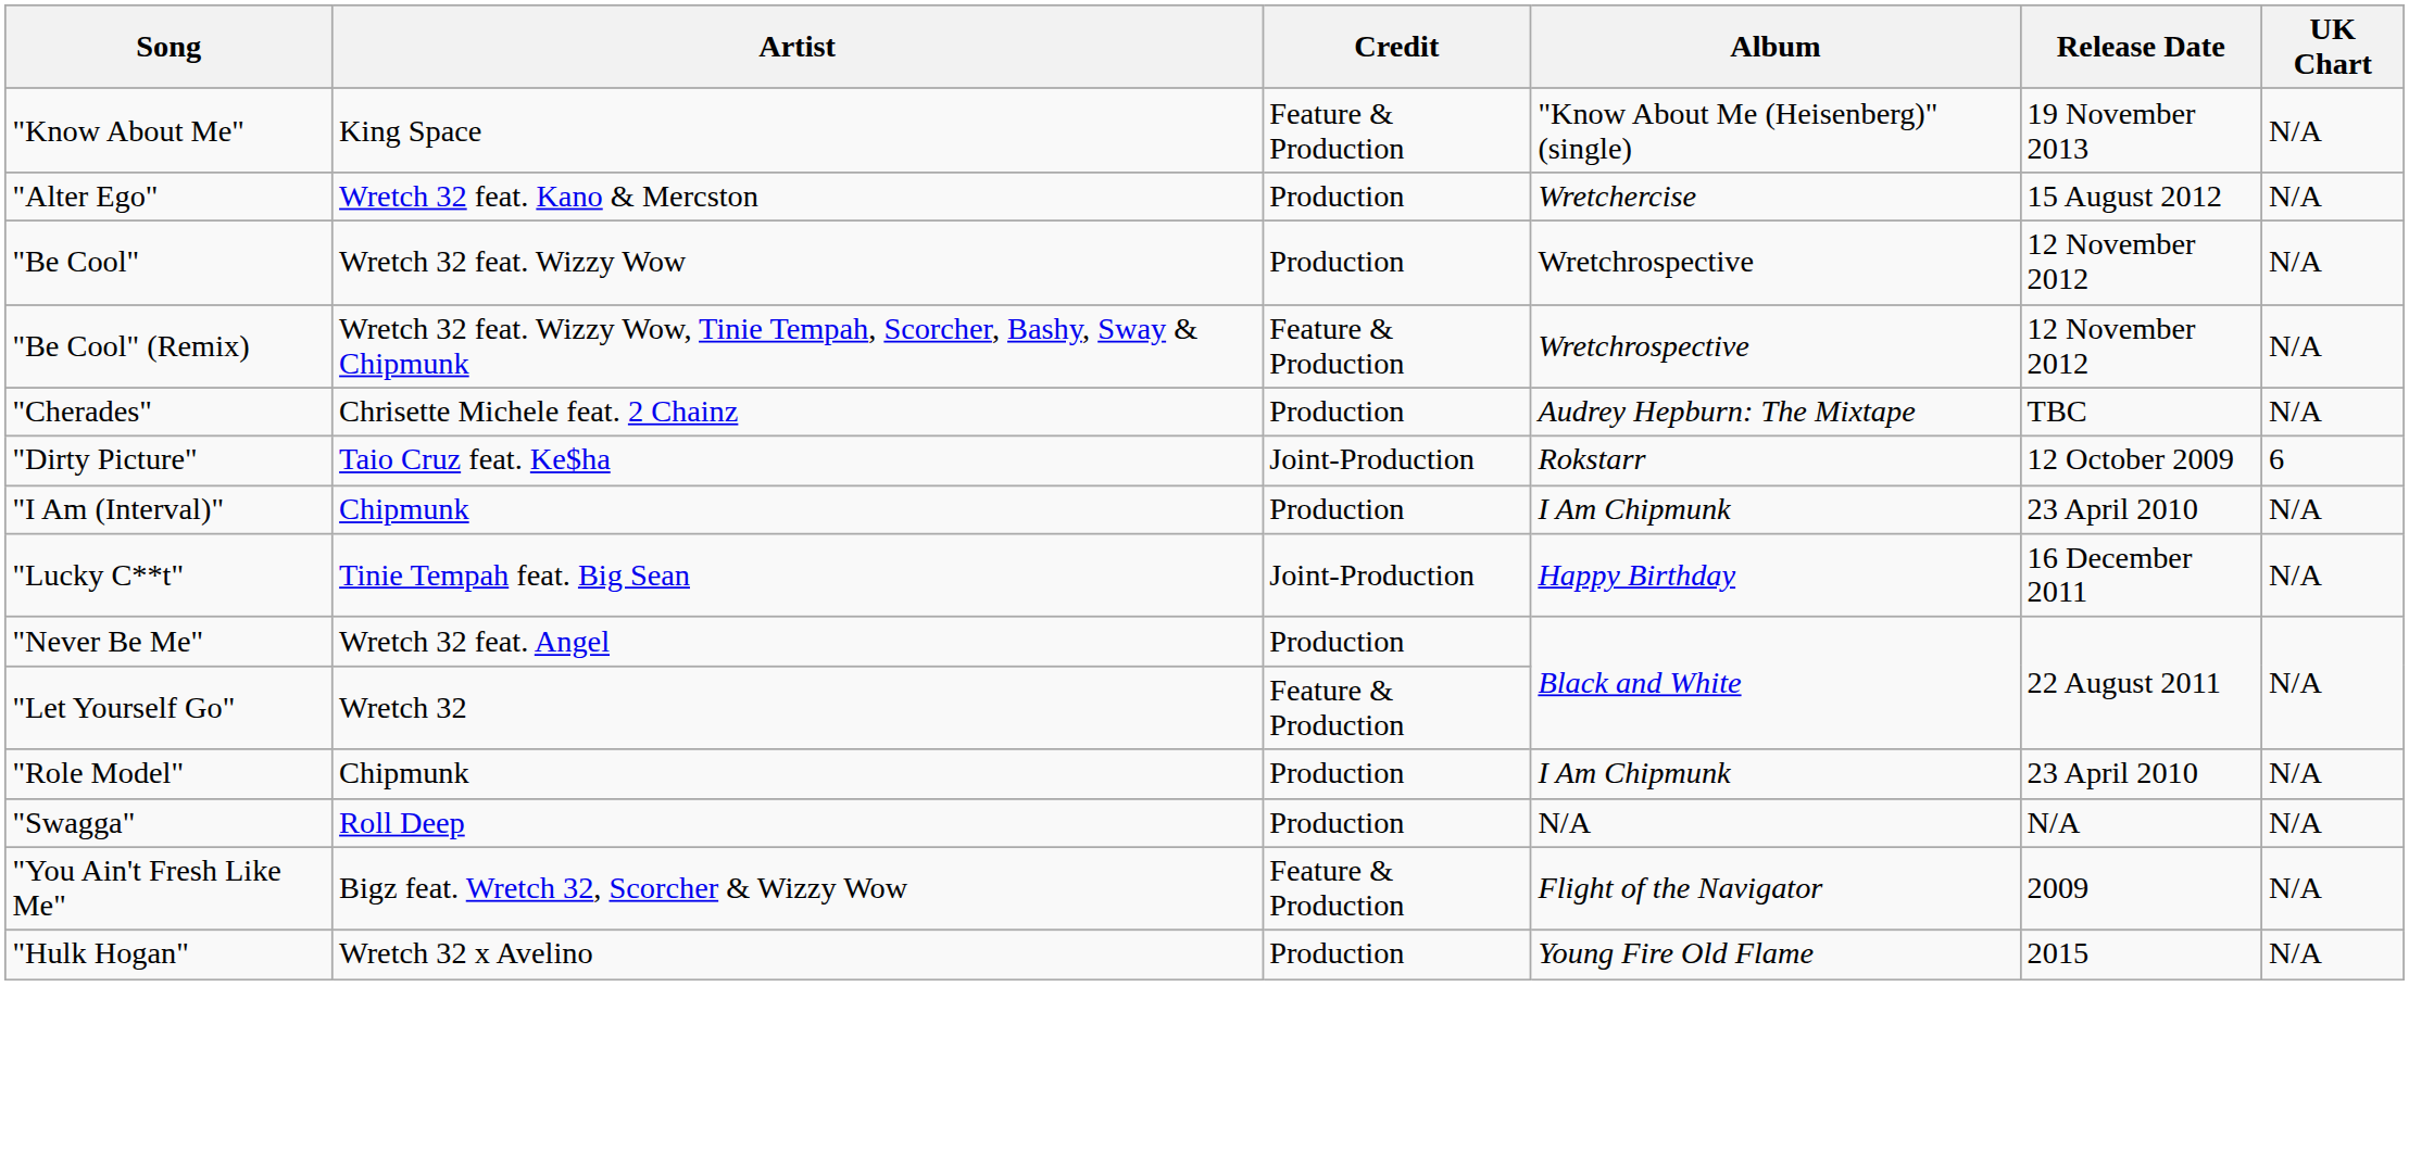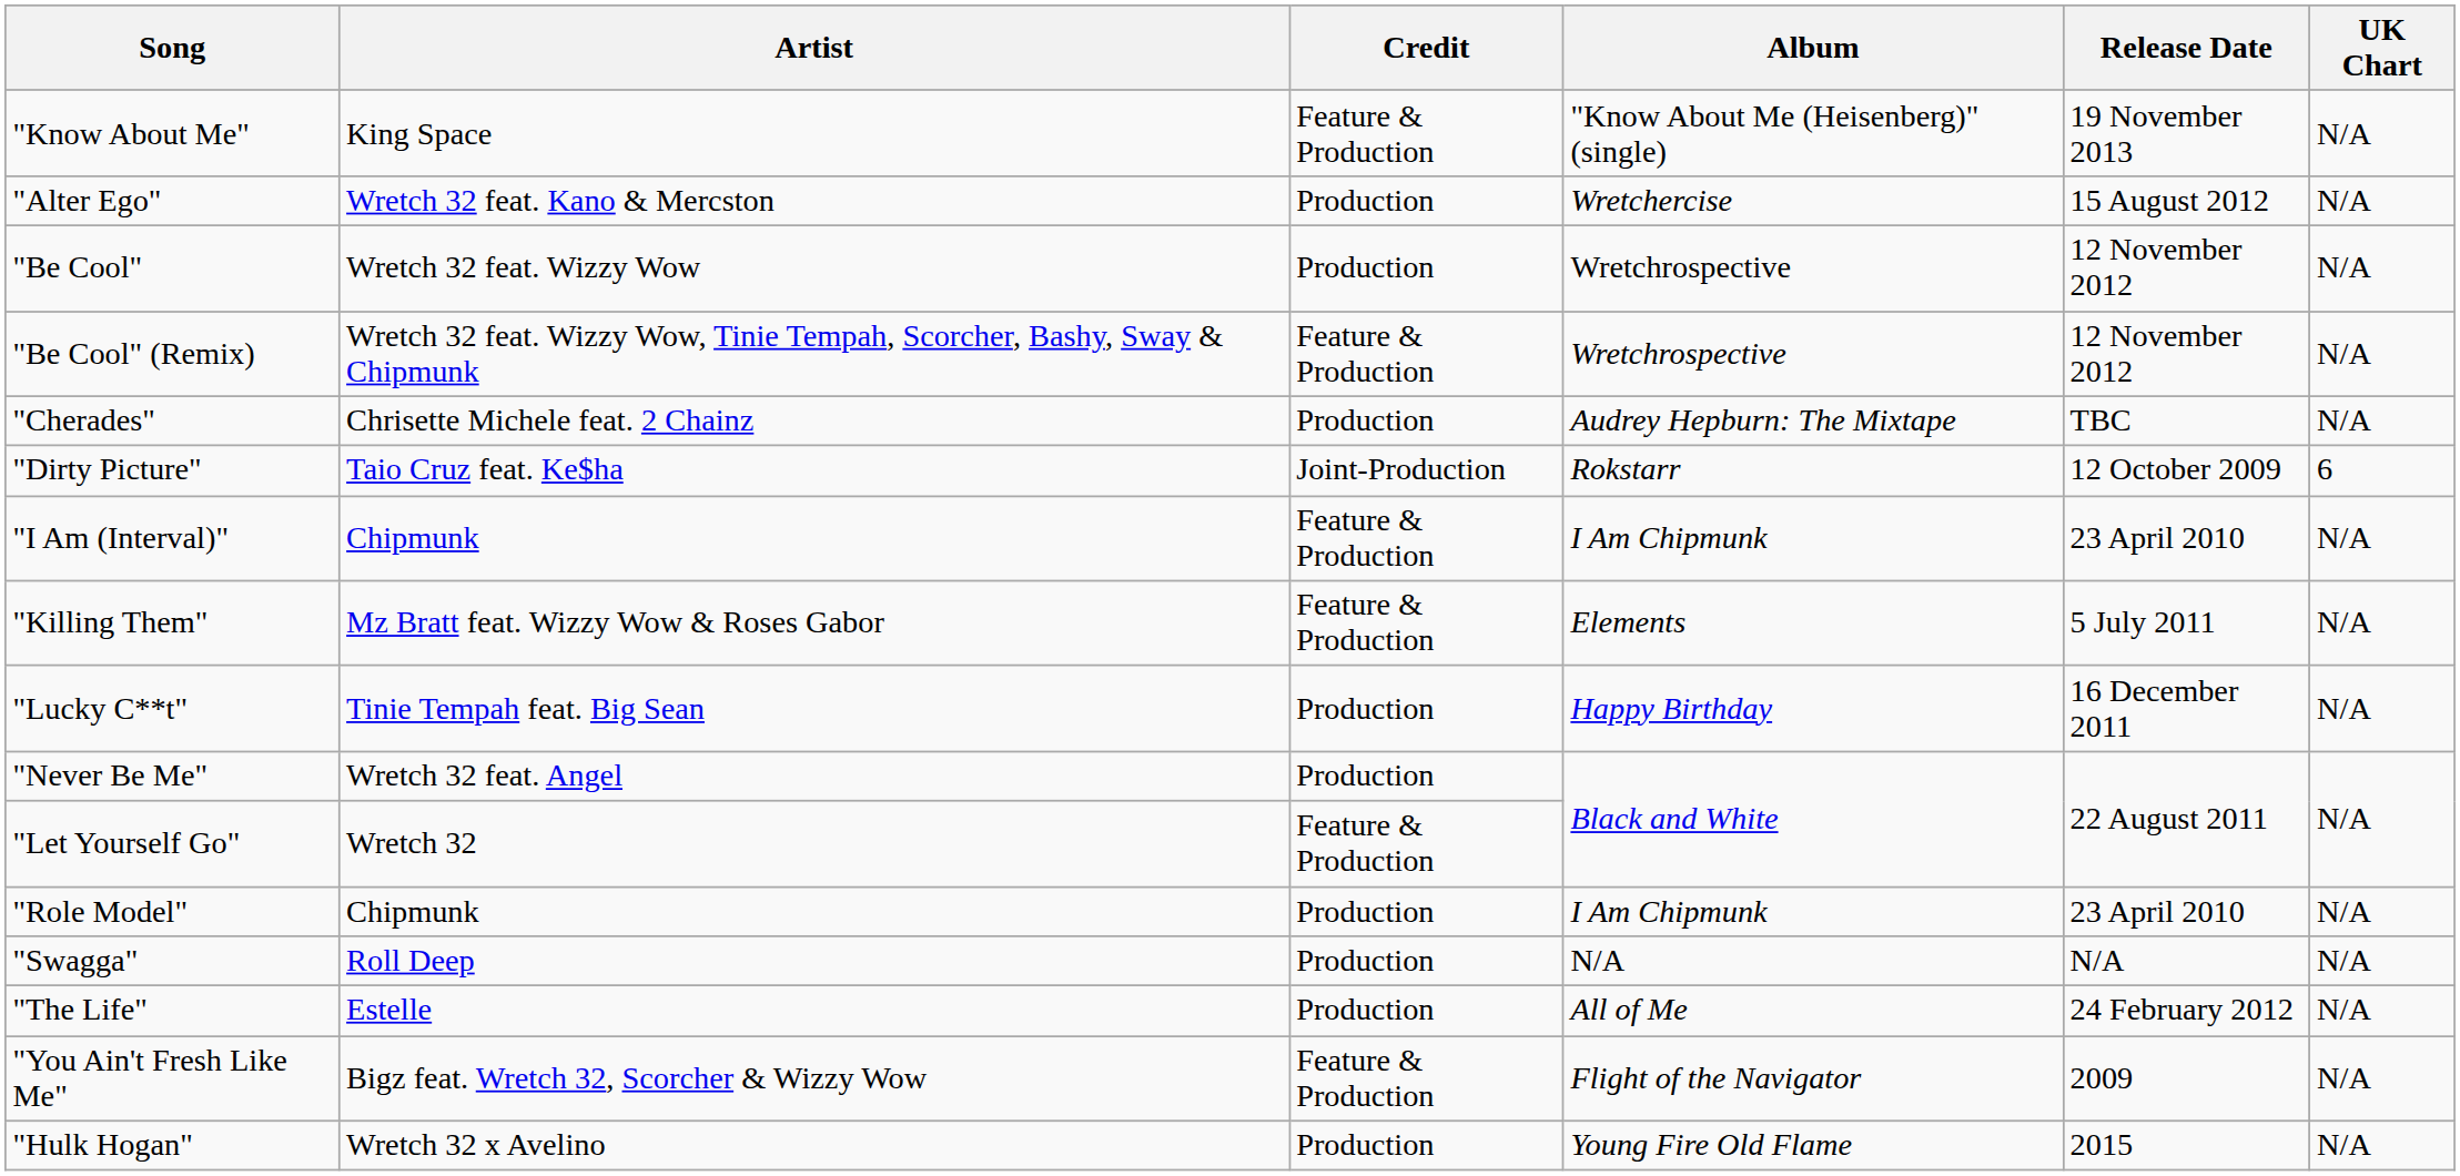 <table class="wikitable">
 <tr>
 <th>Song</th>
 <th>Artist</th>
 <th>Credit</th>
 <th>Album</th>
 <th>Release Date</th>
 <th>UK Chart</th>
 </tr>
 <tr>
 <td>"Know About Me"</td>
 <td>King Space</td>
 <td>Feature & Production</td>
 <td>"Know About Me (Heisenberg)" (single)</td>
 <td>19 November 2013</td>
 <td>N/A</td>
 </tr>
 <tr>
 <td>"Alter Ego"</td>
 <td><a href='#'>Wretch 32</a> feat. <a href='#'>Kano</a> & Mercston</td>
 <td>Production</td>
 <td><em>Wretchercise</em></td>
 <td>15 August 2012</td>
 <td>N/A</td>
 </tr>
 <tr>
 <td>"Be Cool"</td>
 <td>Wretch 32 feat. Wizzy Wow</td>
 <td>Production</td>
 <td>Wretchrospective</td>
 <td>12 November 2012</td>
 <td>N/A</td>
 </tr>
 <tr>
 <td>"Be Cool" (Remix)</td>
 <td>Wretch 32 feat. Wizzy Wow, <a href='#'>Tinie Tempah</a>, <a href='#'>Scorcher</a>, <a href='#'>Bashy</a>, <a href='#'>Sway</a> & <a href='#'>Chipmunk</a></td>
 <td>Feature & Production</td>
 <td><em>Wretchrospective</em></td>
 <td>12 November 2012</td>
 <td>N/A</td>
 </tr>
 <tr>
 <td>"Cherades"</td>
 <td>Chrisette Michele feat. <a href='#'>2 Chainz</a></td>
 <td>Production</td>
 <td><em>Audrey Hepburn: The Mixtape</em></td>
 <td>TBC</td>
 <td>N/A</td>
 </tr>
 <tr>
 <td>"Dirty Picture"</td>
 <td><a href='#'>Taio Cruz</a> feat. <a href='#'>Ke$ha</a></td>
 <td>Joint-Production</td>
 <td><em>Rokstarr</em></td>
 <td>12 October 2009</td>
 <td>6</td>
 </tr>
 <tr>
 <td>"I Am (Interval)"</td>
 <td><a href='#'>Chipmunk</a></td>
-<td>Production</td>
+<td>Feature & Production</td>
 <td><em>I Am Chipmunk</em></td>
 <td>23 April 2010</td>
 <td>N/A</td>
 </tr>
 <tr>
+<td>"Killing Them"</td>
+<td><a href='#'>Mz Bratt</a> feat. Wizzy Wow & Roses Gabor</td>
+<td>Feature & Production</td>
+<td><em>Elements</em></td>
+<td>5 July 2011</td>
+<td>N/A</td>
+</tr>
+<tr>
 <td>"Lucky C**t"</td>
 <td><a href='#'>Tinie Tempah</a> feat. <a href='#'>Big Sean</a></td>
-<td>Joint-Production</td>
+<td>Production</td>
 <td><em><a href='#'>Happy Birthday</a></em></td>
 <td>16 December 2011</td>
 <td>N/A</td>
 </tr>
 <tr>
 <td>"Never Be Me"</td>
 <td>Wretch 32 feat. <a href='#'>Angel</a></td>
 <td>Production</td>
 <td rowspan="2"><em><a href='#'>Black and White</a></em></td>
 <td rowspan="2">22 August 2011</td>
 <td rowspan="2">N/A</td>
 </tr>
 <tr>
 <td>"Let Yourself Go"</td>
 <td>Wretch 32</td>
 <td>Feature & Production</td>
 </tr>
 <tr>
 <td>"Role Model"</td>
 <td>Chipmunk</td>
 <td>Production</td>
 <td><em>I Am Chipmunk</em></td>
 <td>23 April 2010</td>
 <td>N/A</td>
 </tr>
 <tr>
 <td>"Swagga"</td>
 <td><a href='#'>Roll Deep</a></td>
 <td>Production</td>
 <td>N/A</td>
 <td>N/A</td>
 <td>N/A</td>
 </tr>
 <tr>
+<td>"The Life"</td>
+<td><a href='#'>Estelle</a></td>
+<td>Production</td>
+<td><em>All of Me</em></td>
+<td>24 February 2012</td>
+<td>N/A</td>
+</tr>
+<tr>
 <td>"You Ain't Fresh Like Me"</td>
 <td>Bigz feat. <a href='#'>Wretch 32</a>, <a href='#'>Scorcher</a> & Wizzy Wow</td>
 <td>Feature & Production</td>
 <td><em>Flight of the Navigator</em></td>
 <td>2009</td>
 <td>N/A</td>
 </tr>
 <tr>
 <td>"Hulk Hogan"</td>
 <td>Wretch 32 x Avelino</td>
 <td>Production</td>
 <td><em>Young Fire Old Flame</em></td>
 <td>2015</td>
 <td>N/A</td>
 </tr>
 </table>
